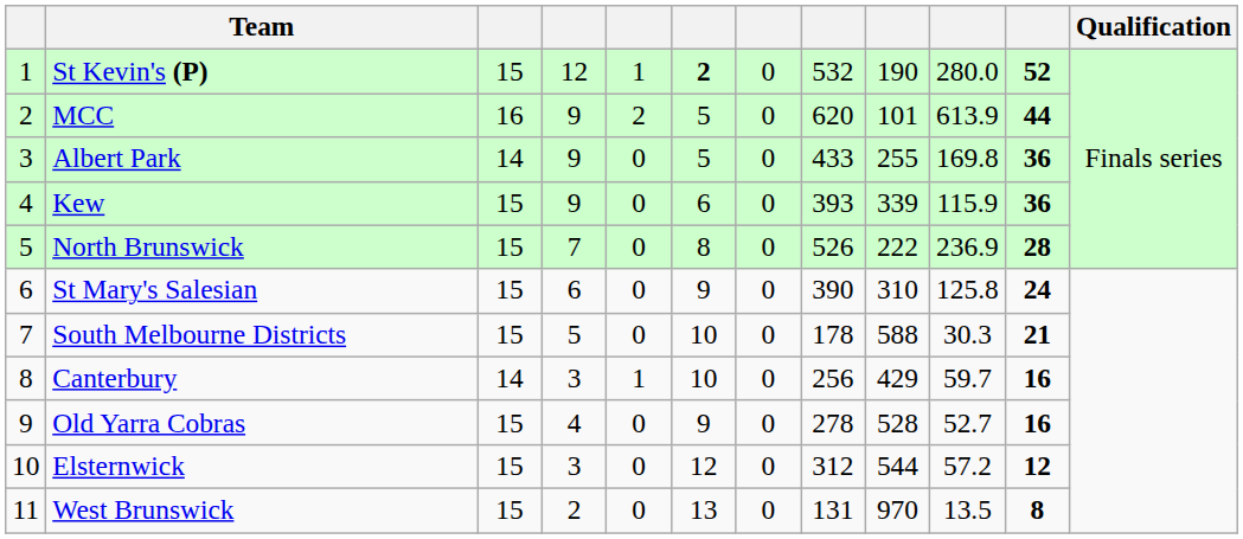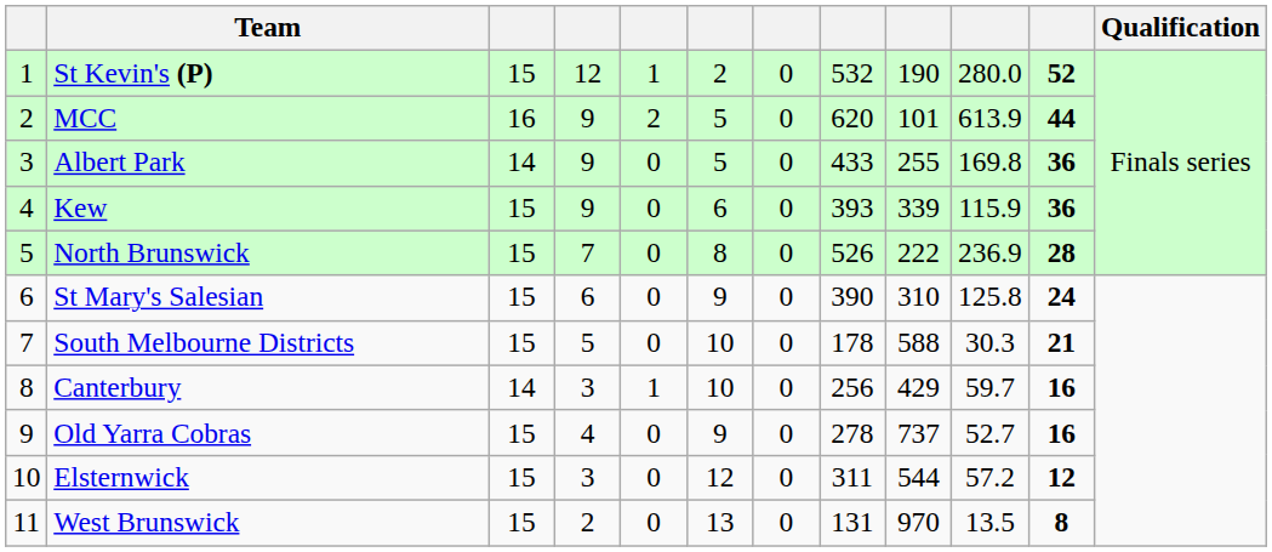 <table class="wikitable" style="text-align:center; margin-bottom:0">
 <tr>
 <th style="width:10px"></th>
 <th style="width:35%;">Team</th>
 <th style="width:30px;"></th>
 <th style="width:30px;"></th>
 <th style="width:30px;"></th>
 <th style="width:30px;"></th>
 <th style="width:30px;"></th>
 <th style="width:30px;"></th>
 <th style="width:30px;"></th>
 <th style="width:30px;"></th>
 <th style="width:30px;"></th>
 <th>Qualification</th>
 </tr>
 <tr style="background:#ccffcc;">
 <td>1</td>
 <td style="text-align:left;"><a href='#'>St Kevin's</a> <strong>(P)</strong></td>
 <td>15</td>
 <td>12</td>
 <td>1</td>
-<td><strong>2</strong></td>
+<td>2</td>
 <td>0</td>
 <td>532</td>
 <td>190</td>
 <td>280.0</td>
 <td><strong>52</strong></td>
 <td rowspan=5>Finals series</td>
 </tr>
 <tr style="background:#ccffcc;">
 <td>2</td>
 <td style="text-align:left;"><a href='#'>MCC</a></td>
 <td>16</td>
 <td>9</td>
 <td>2</td>
 <td>5</td>
 <td>0</td>
 <td>620</td>
 <td>101</td>
 <td>613.9</td>
 <td><strong>44</strong></td>
 </tr>
 <tr style="background:#ccffcc;">
 <td>3</td>
 <td style="text-align:left;"><a href='#'>Albert Park</a></td>
 <td>14</td>
 <td>9</td>
 <td>0</td>
 <td>5</td>
 <td>0</td>
 <td>433</td>
 <td>255</td>
 <td>169.8</td>
 <td><strong>36</strong></td>
 </tr>
 <tr style="background:#ccffcc;">
 <td>4</td>
 <td style="text-align:left;"><a href='#'>Kew</a></td>
 <td>15</td>
 <td>9</td>
 <td>0</td>
 <td>6</td>
 <td>0</td>
 <td>393</td>
 <td>339</td>
 <td>115.9</td>
 <td><strong>36</strong></td>
 </tr>
 <tr style="background:#ccffcc;">
 <td>5</td>
 <td style="text-align:left;"><a href='#'>North Brunswick</a></td>
 <td>15</td>
 <td>7</td>
 <td>0</td>
 <td>8</td>
 <td>0</td>
 <td>526</td>
 <td>222</td>
 <td>236.9</td>
 <td><strong>28</strong></td>
 </tr>
 <tr>
 <td>6</td>
 <td style="text-align:left;"><a href='#'>St Mary's Salesian</a></td>
 <td>15</td>
 <td>6</td>
 <td>0</td>
 <td>9</td>
 <td>0</td>
 <td>390</td>
 <td>310</td>
 <td>125.8</td>
 <td><strong>24</strong></td>
 </tr>
 <tr>
 <td>7</td>
 <td style="text-align:left;"><a href='#'>South Melbourne Districts</a></td>
 <td>15</td>
 <td>5</td>
 <td>0</td>
 <td>10</td>
 <td>0</td>
 <td>178</td>
 <td>588</td>
 <td>30.3</td>
 <td><strong>21</strong></td>
 </tr>
 <tr>
 <td>8</td>
 <td style="text-align:left;"><a href='#'>Canterbury</a></td>
 <td>14</td>
 <td>3</td>
 <td>1</td>
 <td>10</td>
 <td>0</td>
 <td>256</td>
 <td>429</td>
 <td>59.7</td>
 <td><strong>16</strong></td>
 </tr>
 <tr>
 <td>9</td>
 <td style="text-align:left;"><a href='#'>Old Yarra Cobras</a></td>
 <td>15</td>
 <td>4</td>
 <td>0</td>
 <td>9</td>
 <td>0</td>
 <td>278</td>
-<td>528</td>
+<td>737</td>
 <td>52.7</td>
 <td><strong>16</strong></td>
 </tr>
 <tr>
 <td>10</td>
 <td style="text-align:left;"><a href='#'>Elsternwick</a></td>
 <td>15</td>
 <td>3</td>
 <td>0</td>
 <td>12</td>
 <td>0</td>
-<td>312</td>
+<td>311</td>
 <td>544</td>
 <td>57.2</td>
 <td><strong>12</strong></td>
 </tr>
 <tr>
 <td>11</td>
 <td style="text-align:left;"><a href='#'>West Brunswick</a></td>
 <td>15</td>
 <td>2</td>
 <td>0</td>
 <td>13</td>
 <td>0</td>
 <td>131</td>
 <td>970</td>
 <td>13.5</td>
 <td><strong>8</strong></td>
 </tr>
 </table>
